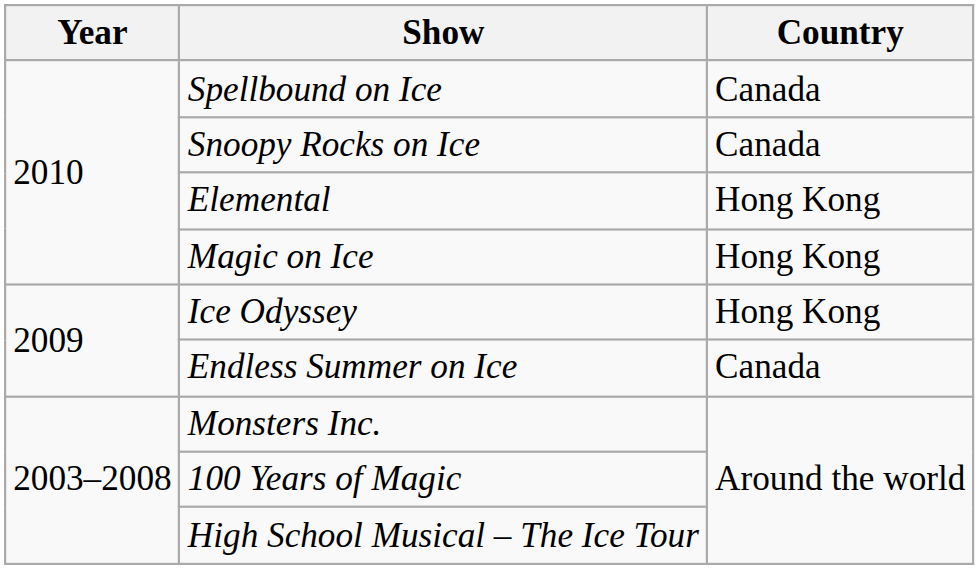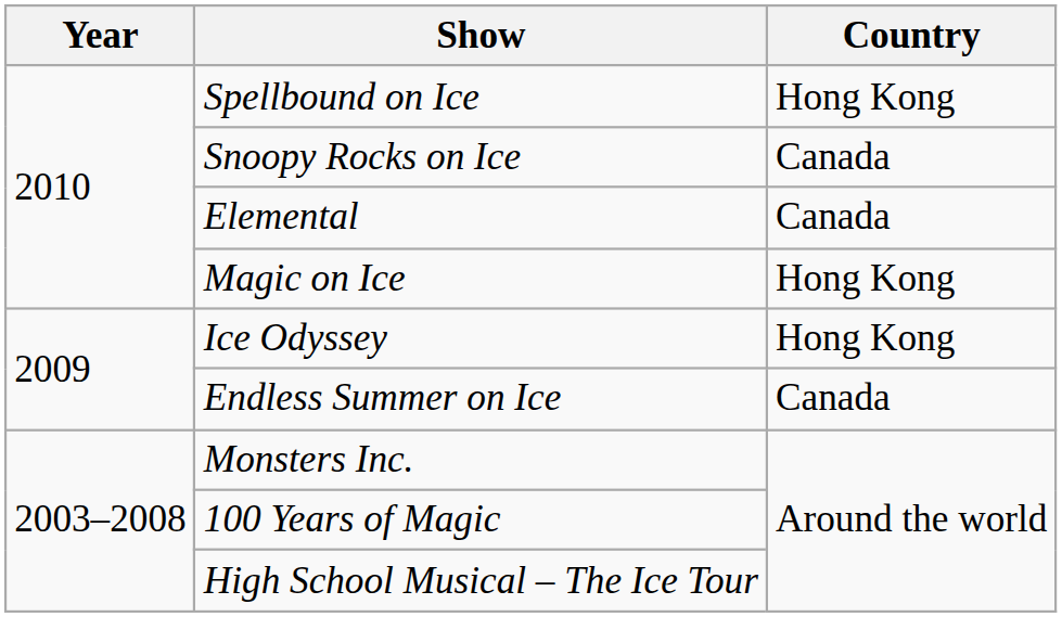 <table class="wikitable" style="text-align=left">
 <tr>
 <th>Year</th>
 <th>Show</th>
 <th>Country</th>
 </tr>
 <tr>
 <td rowspan=4>2010</td>
 <td><em>Spellbound on Ice</em></td>
-<td>Canada</td>
+<td>Hong Kong</td>
 </tr>
 <tr>
 <td><em>Snoopy Rocks on Ice</em></td>
 <td>Canada</td>
 </tr>
 <tr>
 <td><em>Elemental</em></td>
-<td>Hong Kong</td>
+<td>Canada</td>
 </tr>
 <tr>
 <td><em>Magic on Ice</em></td>
 <td>Hong Kong</td>
 </tr>
 <tr>
 <td rowspan=2>2009</td>
 <td><em>Ice Odyssey</em></td>
 <td>Hong Kong</td>
 </tr>
 <tr>
 <td><em>Endless Summer on Ice</em></td>
 <td>Canada</td>
 </tr>
 <tr>
 <td rowspan=3>2003–2008</td>
 <td><em>Monsters Inc.</em></td>
 <td rowspan=3>Around the world</td>
 </tr>
 <tr>
 <td><em>100 Years of Magic</em></td>
 </tr>
 <tr>
 <td><em>High School Musical – The Ice Tour</em></td>
 </tr>
 </table>
